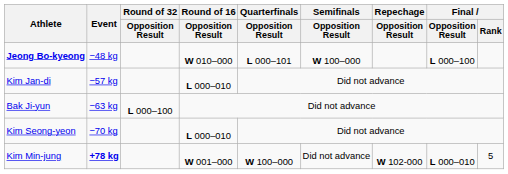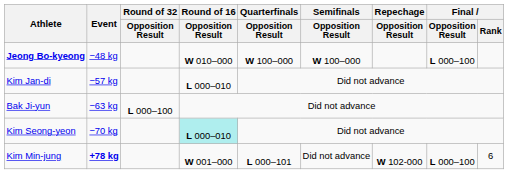 <table class="wikitable" style="font-size:90%">
 <tr>
 <th rowspan="2">Athlete</th>
 <th rowspan="2">Event</th>
 <th>Round of 32</th>
 <th>Round of 16</th>
 <th>Quarterfinals</th>
 <th>Semifinals</th>
 <th>Repechage</th>
 <th colspan=2>Final / </th>
 </tr>
 <tr style="font-size:95%">
 <th>Opposition<br>Result</th>
 <th>Opposition<br>Result</th>
 <th>Opposition<br>Result</th>
 <th>Opposition<br>Result</th>
 <th>Opposition<br>Result</th>
 <th>Opposition<br>Result</th>
 <th>Rank</th>
 </tr>
 <tr align=center>
 <td align=left><strong><a href='#'>Jeong Bo-kyeong</a></strong></td>
 <td align=left><a href='#'>−48 kg</a></td>
 <td></td>
 <td><br><strong>W</strong> 010–000</td>
-<td><br><strong>L</strong> 000–101</td>
+<td><br><strong>W</strong> 100–000</td>
 <td><br><strong>W</strong> 100–000</td>
 <td></td>
 <td><br><strong>L</strong> 000–100</td>
 <td></td>
 </tr>
 <tr align=center>
 <td align=left><a href='#'>Kim Jan-di</a></td>
 <td align=left><a href='#'>−57 kg</a></td>
 <td></td>
 <td><br><strong>L</strong> 000–010</td>
 <td colspan=5>Did not advance</td>
 </tr>
 <tr align=center>
 <td align=left><a href='#'>Bak Ji-yun</a></td>
 <td align=left><a href='#'>−63 kg</a></td>
 <td><br><strong>L</strong> 000–100</td>
 <td colspan=6>Did not advance</td>
 </tr>
 <tr align=center>
 <td align=left><a href='#'>Kim Seong-yeon</a></td>
 <td align=left><a href='#'>−70 kg</a></td>
 <td></td>
-<td><br><strong>L</strong> 000–010</td>
+<td style="background: paleturquoise;"><br><strong>L</strong> 000–010</td>
 <td colspan=6>Did not advance</td>
 </tr>
 <tr align=center>
 <td align=left><a href='#'>Kim Min-jung</a></td>
 <td align=left><strong><a href='#'>+78 kg</a></strong></td>
 <td></td>
 <td><br><strong>W</strong> 001–000</td>
-<td><br><strong>W</strong> 100–000</td>
+<td><br><strong>L</strong> 000–101</td>
 <td>Did not advance</td>
 <td><br><strong>W</strong> 102-000</td>
-<td><br><strong>L</strong> 000–010</td>
-<td>5</td>
+<td><br><strong>L</strong> 000–100</td>
+<td>6</td>
 </tr>
 </table>
